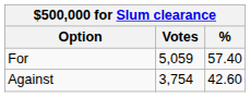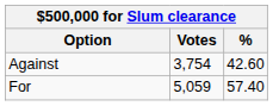 <table class="wikitable">
 <tr>
 <th colspan="3">$500,000 for <a href='#'>Slum clearance</a></th>
 </tr>
 <tr>
 <th style="width: 170px">Option</th>
 <th style="width: 50px">Votes</th>
 <th style="width: 40px">%</th>
 </tr>
 <tr>
+<td>Against</td>
+<td>3,754</td>
+<td>42.60</td>
+</tr>
+<tr>
 <td>For</td>
 <td>5,059</td>
 <td>57.40</td>
 </tr>
-<tr>
-<td>Against</td>
-<td>3,754</td>
-<td>42.60</td>
-</tr>
 </table>
